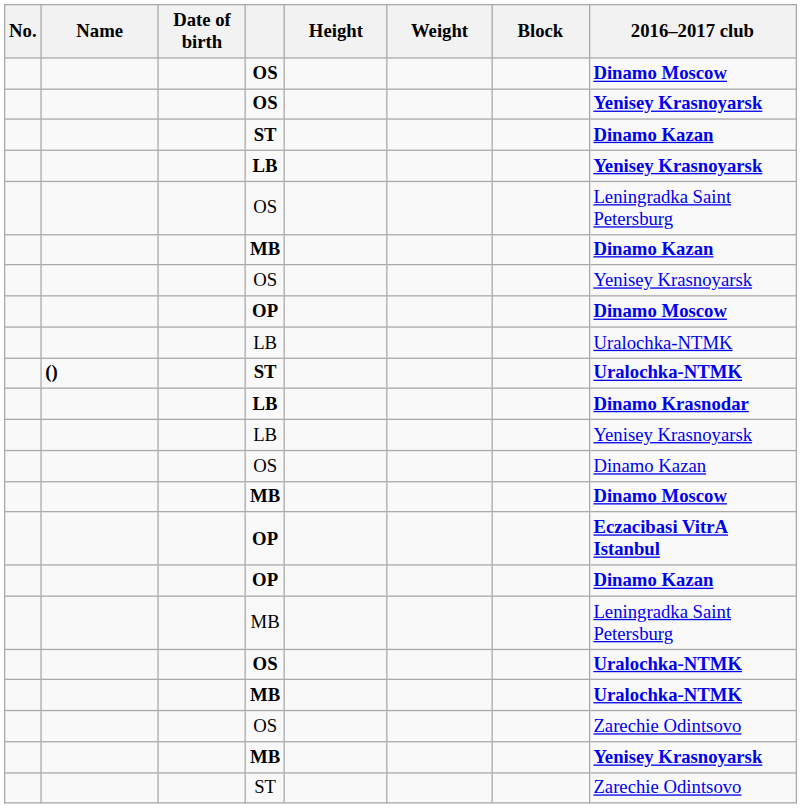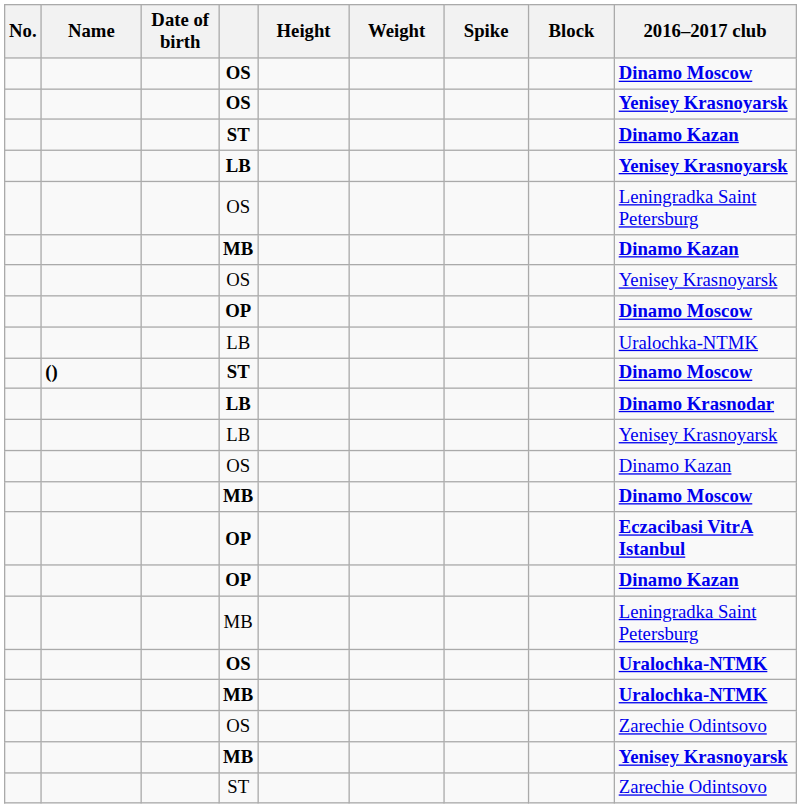 <table class="wikitable sortable" style="font-size:90%; text-align:center;">
 <tr>
 <th>No.</th>
 <th style="width:12em">Name</th>
 <th style="width:8em">Date of birth</th>
 <th></th>
 <th style="width:9em">Height</th>
 <th style="width:9em">Weight</th>
+<th style="width:9em">Spike</th>
 <th style="width:9em">Block</th>
 <th style="width:20em">2016–2017 club</th>
 </tr>
 <tr style="font-weight:bold;">
 <td></td>
 <td align=left></td>
 <td align=right></td>
 <td>OS</td>
+<td></td>
 <td></td>
 <td></td>
 <td></td>
 <td align=left> <a href='#'>Dinamo Moscow</a></td>
 </tr>
 <tr style="font-weight:bold;">
 <td></td>
 <td align=left></td>
 <td align=right></td>
 <td>OS</td>
 <td></td>
 <td></td>
 <td></td>
+<td></td>
 <td align=left> <a href='#'>Yenisey Krasnoyarsk</a></td>
 </tr>
 <tr style="font-weight:bold;">
 <td></td>
 <td align=left></td>
 <td align=right></td>
 <td>ST</td>
+<td></td>
 <td></td>
 <td></td>
 <td></td>
 <td align=left> <a href='#'>Dinamo Kazan</a></td>
 </tr>
 <tr style="font-weight:bold;">
 <td></td>
 <td align=left></td>
 <td align=right></td>
 <td>LB</td>
 <td></td>
 <td></td>
 <td></td>
+<td></td>
 <td align=left> <a href='#'>Yenisey Krasnoyarsk</a></td>
 </tr>
 <tr>
 <td></td>
 <td align=left></td>
 <td align=right></td>
 <td>OS</td>
+<td></td>
 <td></td>
 <td></td>
 <td></td>
 <td align=left> <a href='#'>Leningradka Saint Petersburg</a></td>
 </tr>
 <tr style="font-weight:bold;">
 <td></td>
 <td align=left></td>
 <td align=right></td>
 <td>MB</td>
 <td></td>
 <td></td>
 <td></td>
+<td></td>
 <td align=left> <a href='#'>Dinamo Kazan</a></td>
 </tr>
 <tr>
 <td></td>
 <td align=left></td>
 <td align=right></td>
 <td>OS</td>
+<td></td>
 <td></td>
 <td></td>
 <td></td>
 <td align=left> <a href='#'>Yenisey Krasnoyarsk</a></td>
 </tr>
 <tr style="font-weight:bold;">
 <td></td>
 <td align=left></td>
 <td align=right></td>
 <td>OP</td>
 <td></td>
 <td></td>
 <td></td>
+<td></td>
 <td align=left> <a href='#'>Dinamo Moscow</a></td>
 </tr>
 <tr>
 <td></td>
 <td align=left></td>
 <td align=right></td>
 <td>LB</td>
+<td></td>
 <td></td>
 <td></td>
 <td></td>
 <td align=left> <a href='#'>Uralochka-NTMK</a></td>
 </tr>
 <tr style="font-weight:bold;">
 <td></td>
 <td align=left> ()</td>
 <td align=right></td>
 <td>ST</td>
 <td></td>
 <td></td>
 <td></td>
-<td align=left> <a href='#'>Uralochka-NTMK</a></td>
+<td></td>
+<td align=left> <a href='#'>Dinamo Moscow</a></td>
 </tr>
 <tr style="font-weight:bold;">
 <td></td>
 <td align=left></td>
 <td align=right></td>
 <td>LB</td>
+<td></td>
 <td></td>
 <td></td>
 <td></td>
 <td align=left> <a href='#'>Dinamo Krasnodar</a></td>
 </tr>
 <tr>
 <td></td>
 <td align=left></td>
 <td align=right></td>
 <td>LB</td>
 <td></td>
 <td></td>
 <td></td>
+<td></td>
 <td align=left> <a href='#'>Yenisey Krasnoyarsk</a></td>
 </tr>
 <tr>
 <td></td>
 <td align=left></td>
 <td align=right></td>
 <td>OS</td>
+<td></td>
 <td></td>
 <td></td>
 <td></td>
 <td align=left> <a href='#'>Dinamo Kazan</a></td>
 </tr>
 <tr style="font-weight:bold;">
 <td></td>
 <td align=left></td>
 <td align=right></td>
 <td>MB</td>
 <td></td>
 <td></td>
 <td></td>
+<td></td>
 <td align=left> <a href='#'>Dinamo Moscow</a></td>
 </tr>
 <tr style="font-weight:bold;">
 <td></td>
 <td align=left></td>
 <td align=right></td>
 <td>OP</td>
+<td></td>
 <td></td>
 <td></td>
 <td></td>
 <td align=left> <a href='#'>Eczacibasi VitrA Istanbul</a></td>
 </tr>
 <tr style="font-weight:bold;">
 <td></td>
 <td align=left></td>
 <td align=right></td>
 <td>OP</td>
 <td></td>
 <td></td>
 <td></td>
+<td></td>
 <td align=left> <a href='#'>Dinamo Kazan</a></td>
 </tr>
 <tr>
 <td></td>
 <td align=left></td>
 <td align=right></td>
 <td>MB</td>
+<td></td>
 <td></td>
 <td></td>
 <td></td>
 <td align=left> <a href='#'>Leningradka Saint Petersburg</a></td>
 </tr>
 <tr style="font-weight:bold;">
 <td></td>
 <td align=left></td>
 <td align=right></td>
 <td>OS</td>
 <td></td>
 <td></td>
 <td></td>
+<td></td>
 <td align=left> <a href='#'>Uralochka-NTMK</a></td>
 </tr>
 <tr style="font-weight:bold;">
 <td></td>
 <td align=left></td>
 <td align=right></td>
 <td>MB</td>
+<td></td>
 <td></td>
 <td></td>
 <td></td>
 <td align=left> <a href='#'>Uralochka-NTMK</a></td>
 </tr>
 <tr>
 <td></td>
 <td align=left></td>
 <td align=right></td>
 <td>OS</td>
 <td></td>
 <td></td>
 <td></td>
+<td></td>
 <td align=left> <a href='#'>Zarechie Odintsovo</a></td>
 </tr>
 <tr style="font-weight:bold;">
 <td></td>
 <td align=left></td>
 <td align=right></td>
 <td>MB</td>
+<td></td>
 <td></td>
 <td></td>
 <td></td>
 <td align=left> <a href='#'>Yenisey Krasnoyarsk</a></td>
 </tr>
 <tr>
 <td></td>
 <td align=left></td>
 <td align=right></td>
 <td>ST</td>
 <td></td>
 <td></td>
 <td></td>
+<td></td>
 <td align=left> <a href='#'>Zarechie Odintsovo</a></td>
 </tr>
 </table>
